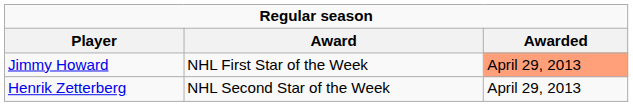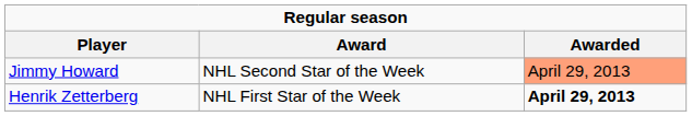 <table class="wikitable" style="width:52%;">
 <tr>
 <td colspan="10" style="text-align:center;"><strong>Regular season</strong></td>
 </tr>
 <tr>
 <th>Player</th>
 <th>Award</th>
 <th>Awarded</th>
 </tr>
 <tr>
 <td><a href='#'>Jimmy Howard</a></td>
-<td>NHL First Star of the Week</td>
+<td>NHL Second Star of the Week</td>
 <td style="background: lightsalmon;">April 29, 2013</td>
 </tr>
 <tr>
 <td><a href='#'>Henrik Zetterberg</a></td>
-<td>NHL Second Star of the Week</td>
-<td>April 29, 2013</td>
+<td>NHL First Star of the Week</td>
+<td><strong>April 29, 2013</strong></td>
 </tr>
 </table>
